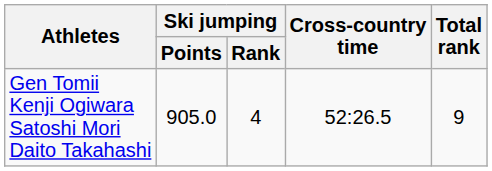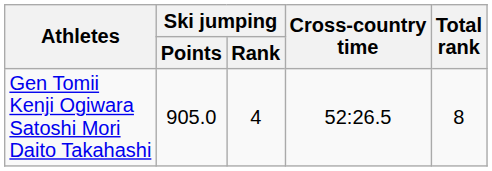 <table class="wikitable" border="1" style="font-size:90%">
 <tr>
 <th rowspan="2">Athletes</th>
 <th colspan="2">Ski jumping</th>
 <th rowspan="2">Cross-country <br> time</th>
 <th rowspan="2">Total <br> rank</th>
 </tr>
 <tr>
 <th>Points</th>
 <th>Rank</th>
 </tr>
 <tr>
 <td><a href='#'>Gen Tomii</a><br><a href='#'>Kenji Ogiwara</a><br><a href='#'>Satoshi Mori</a><br><a href='#'>Daito Takahashi</a></td>
 <td align=center>905.0</td>
 <td align=center>4</td>
 <td align=center>52:26.5</td>
-<td align=center>9</td>
+<td align=center>8</td>
 </tr>
 </table>
